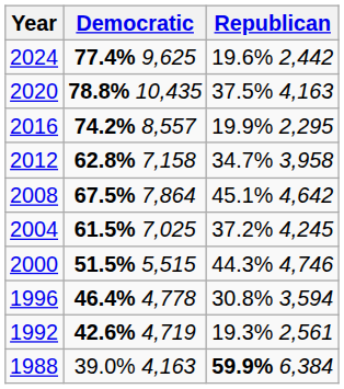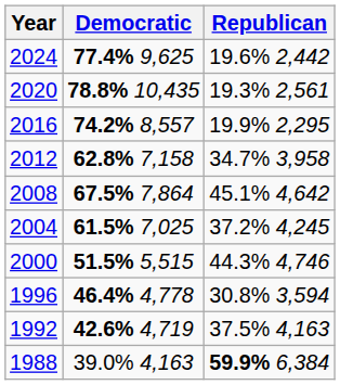 <table class="wikitable"  style="float:right; margin:1em; font-size:95%;">
 <tr style="background:lightgrey;">
 <th>Year</th>
 <th><a href='#'>Democratic</a></th>
 <th><a href='#'>Republican</a></th>
 </tr>
 <tr>
 <td align="center" ><a href='#'>2024</a></td>
 <td align="center" ><strong>77.4%</strong> <em>9,625</em></td>
 <td align="center" >19.6% <em>2,442</em></td>
 </tr>
 <tr>
 <td align="center" ><a href='#'>2020</a></td>
 <td align="center" ><strong>78.8%</strong> <em>10,435</em></td>
-<td align="center" >37.5% <em>4,163</em></td>
+<td align="center" >19.3% <em>2,561</em></td>
 </tr>
 <tr>
 <td align="center" ><a href='#'>2016</a></td>
 <td align="center" ><strong>74.2%</strong> <em>8,557</em></td>
 <td align="center" >19.9% <em>2,295</em></td>
 </tr>
 <tr>
 <td align="center" ><a href='#'>2012</a></td>
 <td align="center" ><strong>62.8%</strong> <em>7,158</em></td>
 <td align="center" >34.7% <em>3,958</em></td>
 </tr>
 <tr>
 <td align="center" ><a href='#'>2008</a></td>
 <td align="center" ><strong>67.5%</strong> <em>7,864</em></td>
 <td align="center" >45.1% <em>4,642</em></td>
 </tr>
 <tr>
 <td align="center" ><a href='#'>2004</a></td>
 <td align="center" ><strong>61.5%</strong> <em>7,025</em></td>
 <td align="center" >37.2% <em>4,245</em></td>
 </tr>
 <tr>
 <td align="center" ><a href='#'>2000</a></td>
 <td align="center" ><strong>51.5%</strong> <em>5,515</em></td>
 <td align="center" >44.3% <em>4,746</em></td>
 </tr>
 <tr>
 <td align="center" ><a href='#'>1996</a></td>
 <td align="center" ><strong>46.4%</strong> <em>4,778</em></td>
 <td align="center" >30.8% <em>3,594</em></td>
 </tr>
 <tr>
 <td align="center" ><a href='#'>1992</a></td>
 <td align="center" ><strong>42.6%</strong> <em>4,719</em></td>
-<td align="center" >19.3% <em>2,561</em></td>
+<td align="center" >37.5% <em>4,163</em></td>
 </tr>
 <tr>
 <td align="center" ><a href='#'>1988</a></td>
 <td align="center" >39.0% <em>4,163</em></td>
 <td align="center" ><strong>59.9%</strong> <em>6,384</em></td>
 </tr>
 </table>
